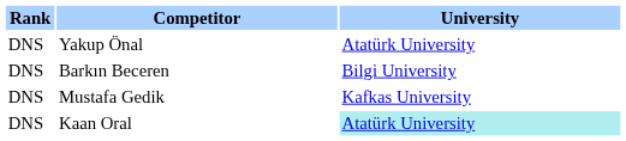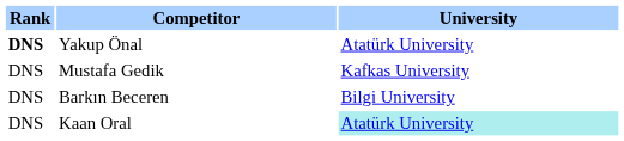 <table border="0" cellspacing="2" cellpadding="2">
 <tr bgcolor=AAD0FF>
 <th width=40>Rank</th>
 <th width=250>Competitor</th>
 <th width=250>University</th>
 </tr>
 <tr>
-<td>DNS</td>
+<td><strong>DNS</strong></td>
 <td>Yakup Önal</td>
 <td><a href='#'>Atatürk University</a></td>
+</tr>
+<tr>
+<td>DNS</td>
+<td>Mustafa Gedik</td>
+<td><a href='#'>Kafkas University</a></td>
 </tr>
 <tr>
 <td>DNS</td>
 <td>Barkın Beceren</td>
 <td><a href='#'>Bilgi University</a></td>
 </tr>
 <tr>
 <td>DNS</td>
-<td>Mustafa Gedik</td>
-<td><a href='#'>Kafkas University</a></td>
-</tr>
-<tr>
-<td>DNS</td>
 <td>Kaan Oral</td>
 <td style="background: paleturquoise;"><a href='#'>Atatürk University</a></td>
 </tr>
 </table>
